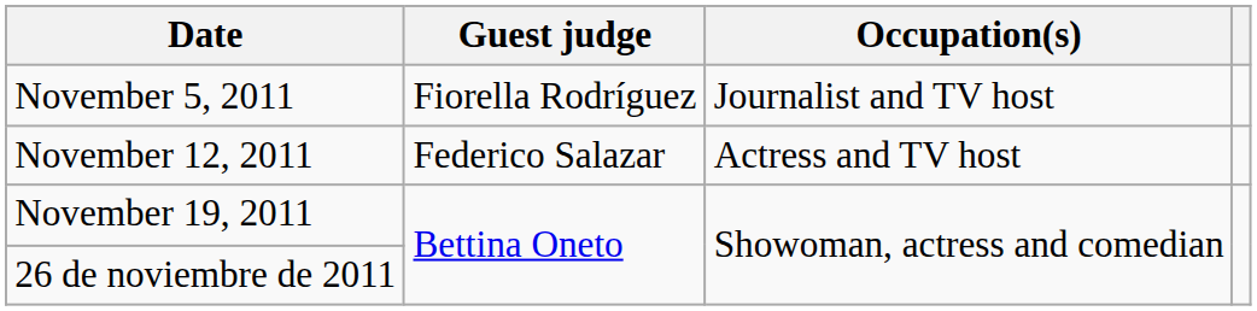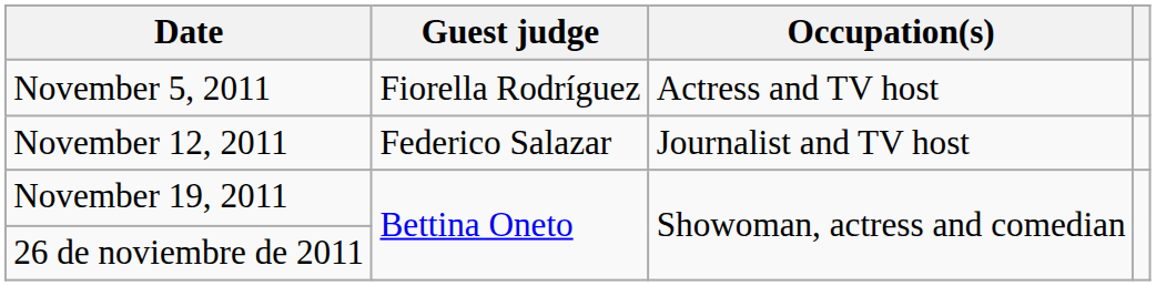 <table class="wikitable">
 <tr>
 <th>Date</th>
 <th>Guest judge</th>
 <th>Occupation(s)</th>
 <th></th>
 </tr>
 <tr>
 <td>November 5, 2011</td>
 <td>Fiorella Rodríguez</td>
-<td>Journalist and TV host</td>
+<td>Actress and TV host</td>
 <td></td>
 </tr>
 <tr>
 <td>November 12, 2011</td>
 <td>Federico Salazar</td>
-<td>Actress and TV host</td>
+<td>Journalist and TV host</td>
 <td></td>
 </tr>
 <tr>
 <td>November 19, 2011</td>
 <td rowspan=2><a href='#'>Bettina Oneto</a></td>
 <td rowspan=2>Showoman, actress and comedian</td>
 <td rowspan=2></td>
 </tr>
 <tr>
 <td>26 de noviembre de 2011</td>
 </tr>
 </table>
